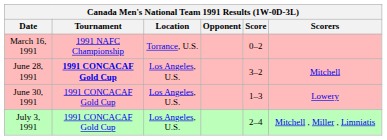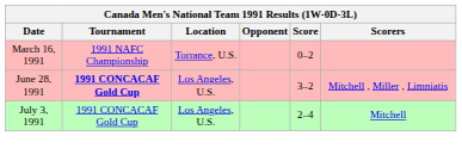 <table class="wikitable collapsible collapsed" style="font-size:90%">
 <tr>
 <th colspan="6"><strong>Canada Men's National Team 1991 Results (1W-0D-3L)</strong></th>
 </tr>
 <tr>
 <th>Date</th>
 <th>Tournament</th>
 <th>Location</th>
 <th>Opponent</th>
 <th>Score</th>
 <th width=30%>Scorers</th>
 </tr>
 <tr style="background:#fbb;">
 <td style="text-align: center;">March 16, 1991</td>
 <td style="text-align: center;"><a href='#'>1991 NAFC Championship</a></td>
 <td style="text-align: center;"><a href='#'>Torrance</a>, U.S.</td>
 <td></td>
 <td style="text-align: center;">0–2</td>
 <td style="text-align: center;"></td>
 </tr>
 <tr style="background:#fbb;">
 <td style="text-align: center;">June 28, 1991</td>
 <td style="text-align: center;"><strong><a href='#'>1991 CONCACAF Gold Cup</a></strong></td>
 <td style="text-align: center;"><a href='#'>Los Angeles</a>, U.S.</td>
 <td></td>
 <td style="text-align: center;">3–2</td>
-<td style="text-align: center;"><a href='#'>Mitchell</a> </td>
-</tr>
-<tr style="background:#fbb;">
-<td style="text-align: center;">June 30, 1991</td>
-<td style="text-align: center;"><a href='#'>1991 CONCACAF Gold Cup</a></td>
-<td style="text-align: center;"><a href='#'>Los Angeles</a>, U.S.</td>
-<td></td>
-<td style="text-align: center;">1–3</td>
-<td style="text-align: center;"><a href='#'>Lowery</a> </td>
+<td style="text-align: center;"><a href='#'>Mitchell</a> , <a href='#'>Miller</a> , <a href='#'>Limniatis</a> </td>
 </tr>
 <tr style="background:#bfb;">
 <td style="text-align: center;">July 3, 1991</td>
 <td style="text-align: center;"><a href='#'>1991 CONCACAF Gold Cup</a></td>
 <td style="text-align: center;"><a href='#'>Los Angeles</a>, U.S.</td>
 <td></td>
 <td style="text-align: center;">2–4</td>
-<td style="text-align: center;"><a href='#'>Mitchell</a> , <a href='#'>Miller</a> , <a href='#'>Limniatis</a> </td>
+<td style="text-align: center;"><a href='#'>Mitchell</a> </td>
 </tr>
 </table>
